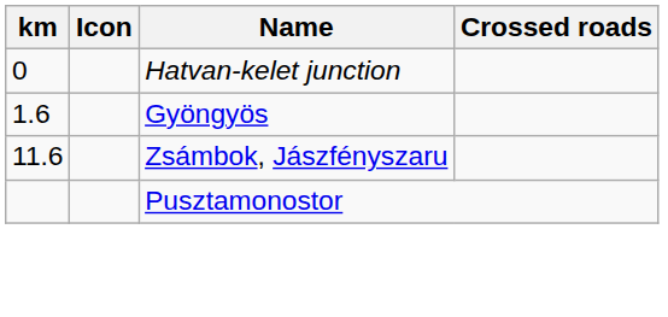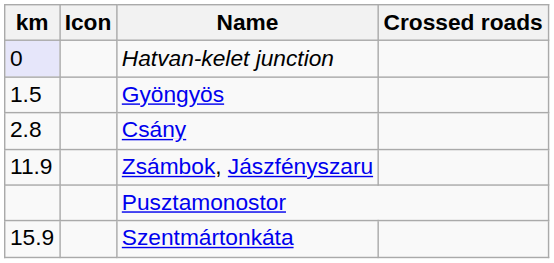 <table class=wikitable>
 <tr>
 <th>km</th>
 <th>Icon</th>
 <th>Name</th>
 <th>Crossed roads</th>
 </tr>
 <tr>
-<td>0</td>
+<td style="background: lavender;">0</td>
 <td></td>
 <td><em>Hatvan-kelet junction</em></td>
 <td> </td>
 </tr>
 <tr>
-<td>1.6</td>
+<td>1.5</td>
 <td></td>
 <td><a href='#'>Gyöngyös</a></td>
 <td></td>
 </tr>
 <tr>
-<td>11.6</td>
+<td>2.8</td>
+<td></td>
+<td><a href='#'>Csány</a></td>
+<td></td>
+</tr>
+<tr>
+<td>11.9</td>
 <td></td>
 <td><a href='#'>Zsámbok</a>, <a href='#'>Jászfényszaru</a></td>
 <td></td>
 </tr>
 <tr>
 <td></td>
 <td></td>
 <td colspan=2><a href='#'>Pusztamonostor</a></td>
 </tr>
+<tr>
+<td>15.9</td>
+<td></td>
+<td><a href='#'>Szentmártonkáta</a></td>
+<td> </td>
+</tr>
 </table>
